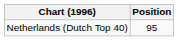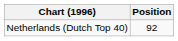 <table class="wikitable">
 <tr>
 <th>Chart (1996)</th>
 <th>Position</th>
 </tr>
 <tr>
 <td>Netherlands (Dutch Top 40)</td>
-<td align="center">95</td>
+<td align="center">92</td>
 </tr>
 </table>
